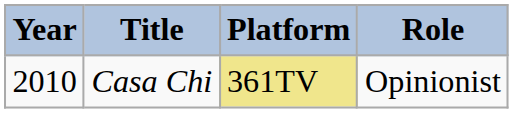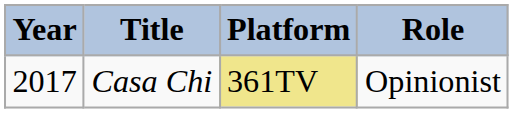 <table class="wikitable">
 <tr>
 <th style="background:#B0C4DE;">Year</th>
 <th style="background:#B0C4DE;">Title</th>
 <th style="background:#B0C4DE;">Platform</th>
 <th style="background:#B0C4DE;">Role</th>
 </tr>
 <tr>
-<td>2010</td>
+<td>2017</td>
 <td><em>Casa Chi</em></td>
 <td style="background: khaki;">361TV</td>
 <td>Opinionist</td>
 </tr>
 </table>
